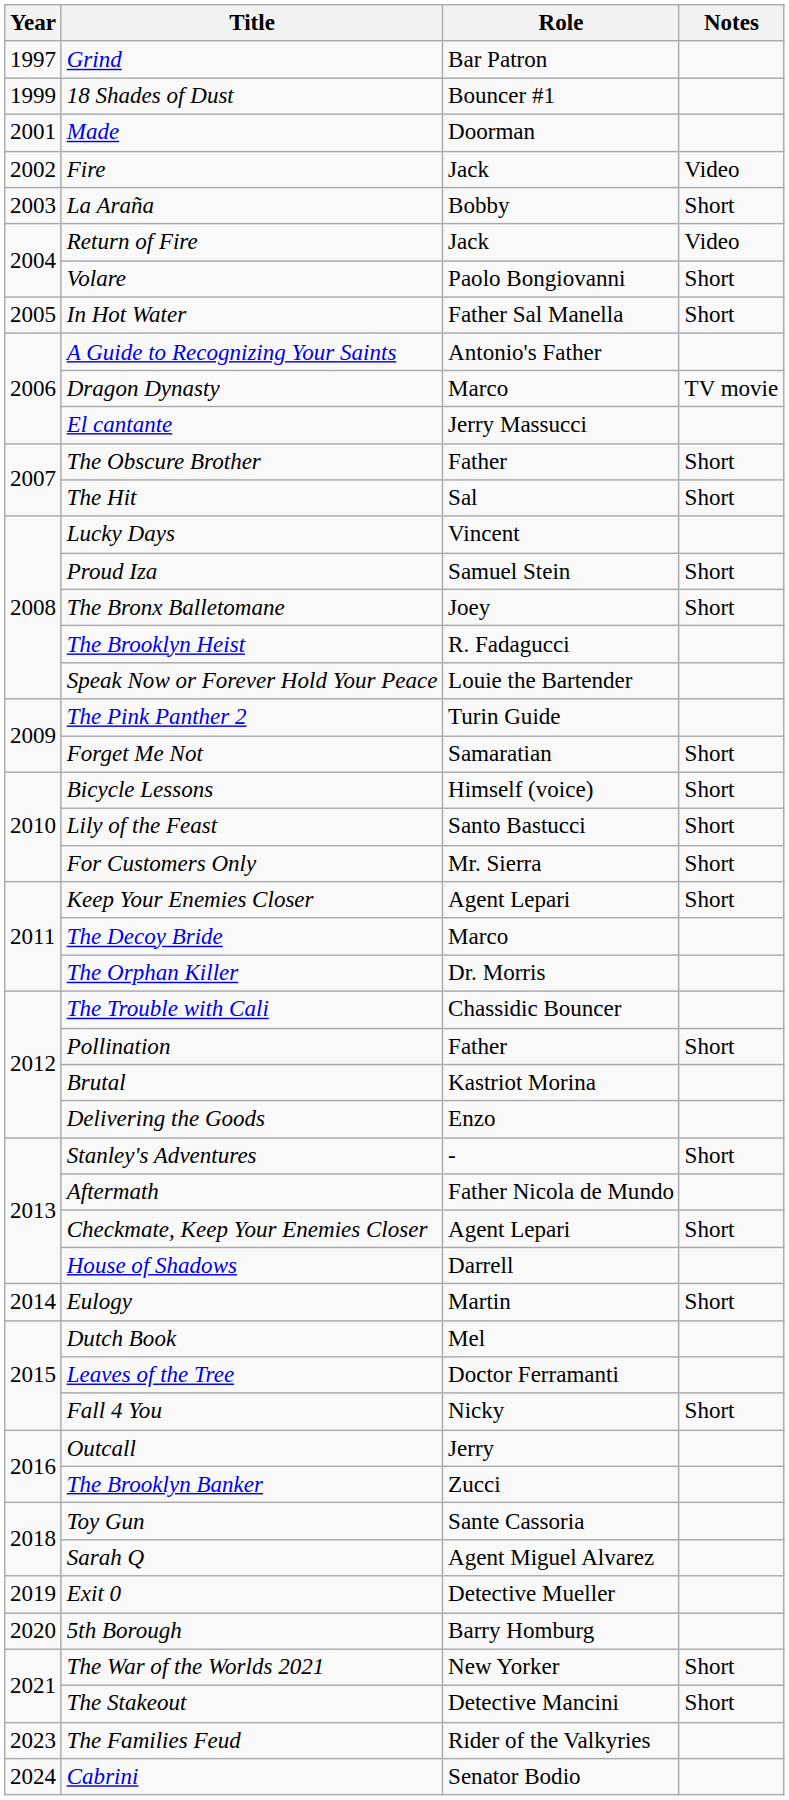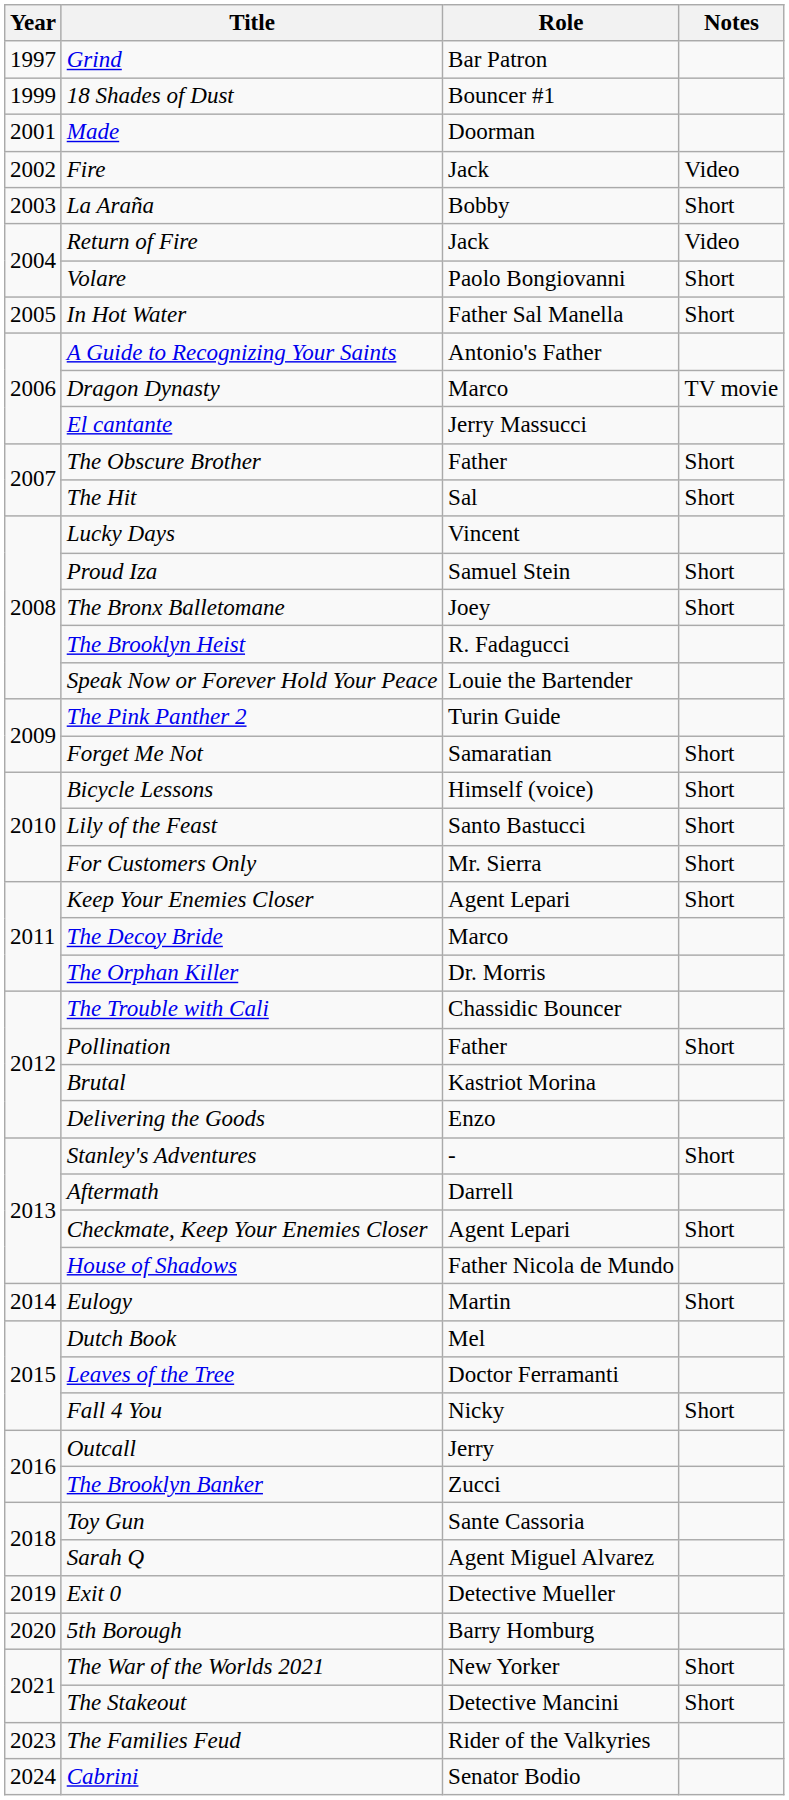 <table class="wikitable plainrowheaders sortable" style="margin-right: 0;">
 <tr>
 <th>Year</th>
 <th>Title</th>
 <th>Role</th>
 <th>Notes</th>
 </tr>
 <tr>
 <td>1997</td>
 <td><em><a href='#'>Grind</a></em></td>
 <td>Bar Patron</td>
 <td></td>
 </tr>
 <tr>
 <td>1999</td>
 <td><em>18 Shades of Dust</em></td>
 <td>Bouncer #1</td>
 <td></td>
 </tr>
 <tr>
 <td>2001</td>
 <td><em><a href='#'>Made</a></em></td>
 <td>Doorman</td>
 <td></td>
 </tr>
 <tr>
 <td>2002</td>
 <td><em>Fire</em></td>
 <td>Jack</td>
 <td>Video</td>
 </tr>
 <tr>
 <td>2003</td>
 <td><em>La Araña</em></td>
 <td>Bobby</td>
 <td>Short</td>
 </tr>
 <tr>
 <td rowspan=2>2004</td>
 <td><em>Return of Fire</em></td>
 <td>Jack</td>
 <td>Video</td>
 </tr>
 <tr>
 <td><em>Volare</em></td>
 <td>Paolo Bongiovanni</td>
 <td>Short</td>
 </tr>
 <tr>
 <td>2005</td>
 <td><em>In Hot Water</em></td>
 <td>Father Sal Manella</td>
 <td>Short</td>
 </tr>
 <tr>
 <td rowspan=3>2006</td>
 <td><em><a href='#'>A Guide to Recognizing Your Saints</a></em></td>
 <td>Antonio's Father</td>
 <td></td>
 </tr>
 <tr>
 <td><em>Dragon Dynasty</em></td>
 <td>Marco</td>
 <td>TV movie</td>
 </tr>
 <tr>
 <td><em><a href='#'>El cantante</a></em></td>
 <td>Jerry Massucci</td>
 <td></td>
 </tr>
 <tr>
 <td rowspan=2>2007</td>
 <td><em>The Obscure Brother</em></td>
 <td>Father</td>
 <td>Short</td>
 </tr>
 <tr>
 <td><em>The Hit</em></td>
 <td>Sal</td>
 <td>Short</td>
 </tr>
 <tr>
 <td rowspan=5>2008</td>
 <td><em>Lucky Days</em></td>
 <td>Vincent</td>
 <td></td>
 </tr>
 <tr>
 <td><em>Proud Iza</em></td>
 <td>Samuel Stein</td>
 <td>Short</td>
 </tr>
 <tr>
 <td><em>The Bronx Balletomane</em></td>
 <td>Joey</td>
 <td>Short</td>
 </tr>
 <tr>
 <td><em><a href='#'>The Brooklyn Heist</a></em></td>
 <td>R. Fadagucci</td>
 <td></td>
 </tr>
 <tr>
 <td><em>Speak Now or Forever Hold Your Peace</em></td>
 <td>Louie the Bartender</td>
 <td></td>
 </tr>
 <tr>
 <td rowspan=2>2009</td>
 <td><em><a href='#'>The Pink Panther 2</a></em></td>
 <td>Turin Guide</td>
 <td></td>
 </tr>
 <tr>
 <td><em>Forget Me Not</em></td>
 <td>Samaratian</td>
 <td>Short</td>
 </tr>
 <tr>
 <td rowspan=3>2010</td>
 <td><em>Bicycle Lessons</em></td>
 <td>Himself (voice)</td>
 <td>Short</td>
 </tr>
 <tr>
 <td><em>Lily of the Feast</em></td>
 <td>Santo Bastucci</td>
 <td>Short</td>
 </tr>
 <tr>
 <td><em>For Customers Only</em></td>
 <td>Mr. Sierra</td>
 <td>Short</td>
 </tr>
 <tr>
 <td rowspan=3>2011</td>
 <td><em>Keep Your Enemies Closer</em></td>
 <td>Agent Lepari</td>
 <td>Short</td>
 </tr>
 <tr>
 <td><em><a href='#'>The Decoy Bride</a></em></td>
 <td>Marco</td>
 <td></td>
 </tr>
 <tr>
 <td><em><a href='#'>The Orphan Killer</a></em></td>
 <td>Dr. Morris</td>
 <td></td>
 </tr>
 <tr>
 <td rowspan=4>2012</td>
 <td><em><a href='#'>The Trouble with Cali</a></em></td>
 <td>Chassidic Bouncer</td>
 <td></td>
 </tr>
 <tr>
 <td><em>Pollination</em></td>
 <td>Father</td>
 <td>Short</td>
 </tr>
 <tr>
 <td><em>Brutal</em></td>
 <td>Kastriot Morina</td>
 <td></td>
 </tr>
 <tr>
 <td><em>Delivering the Goods</em></td>
 <td>Enzo</td>
 <td></td>
 </tr>
 <tr>
 <td rowspan=4>2013</td>
 <td><em>Stanley's Adventures</em></td>
 <td>-</td>
 <td>Short</td>
 </tr>
 <tr>
 <td><em>Aftermath</em></td>
-<td>Father Nicola de Mundo</td>
+<td>Darrell</td>
 <td></td>
 </tr>
 <tr>
 <td><em>Checkmate, Keep Your Enemies Closer</em></td>
 <td>Agent Lepari</td>
 <td>Short</td>
 </tr>
 <tr>
 <td><em><a href='#'>House of Shadows</a></em></td>
-<td>Darrell</td>
+<td>Father Nicola de Mundo</td>
 <td></td>
 </tr>
 <tr>
 <td>2014</td>
 <td><em>Eulogy</em></td>
 <td>Martin</td>
 <td>Short</td>
 </tr>
 <tr>
 <td rowspan=3>2015</td>
 <td><em>Dutch Book</em></td>
 <td>Mel</td>
 <td></td>
 </tr>
 <tr>
 <td><em><a href='#'>Leaves of the Tree</a></em></td>
 <td>Doctor Ferramanti</td>
 <td></td>
 </tr>
 <tr>
 <td><em>Fall 4 You</em></td>
 <td>Nicky</td>
 <td>Short</td>
 </tr>
 <tr>
 <td rowspan=2>2016</td>
 <td><em>Outcall</em></td>
 <td>Jerry</td>
 <td></td>
 </tr>
 <tr>
 <td><em><a href='#'>The Brooklyn Banker</a></em></td>
 <td>Zucci</td>
 <td></td>
 </tr>
 <tr>
 <td rowspan=2>2018</td>
 <td><em>Toy Gun</em></td>
 <td>Sante Cassoria</td>
 <td></td>
 </tr>
 <tr>
 <td><em>Sarah Q</em></td>
 <td>Agent Miguel Alvarez</td>
 <td></td>
 </tr>
 <tr>
 <td>2019</td>
 <td><em>Exit 0</em></td>
 <td>Detective Mueller</td>
 <td></td>
 </tr>
 <tr>
 <td>2020</td>
 <td><em>5th Borough</em></td>
 <td>Barry Homburg</td>
 <td></td>
 </tr>
 <tr>
 <td rowspan=2>2021</td>
 <td><em>The War of the Worlds 2021</em></td>
 <td>New Yorker</td>
 <td>Short</td>
 </tr>
 <tr>
 <td><em>The Stakeout</em></td>
 <td>Detective Mancini</td>
 <td>Short</td>
 </tr>
 <tr>
 <td>2023</td>
 <td><em>The Families Feud</em></td>
 <td>Rider of the Valkyries</td>
 <td></td>
 </tr>
 <tr>
 <td>2024</td>
 <td><em><a href='#'>Cabrini</a></em></td>
 <td>Senator Bodio</td>
 <td></td>
 </tr>
 </table>
